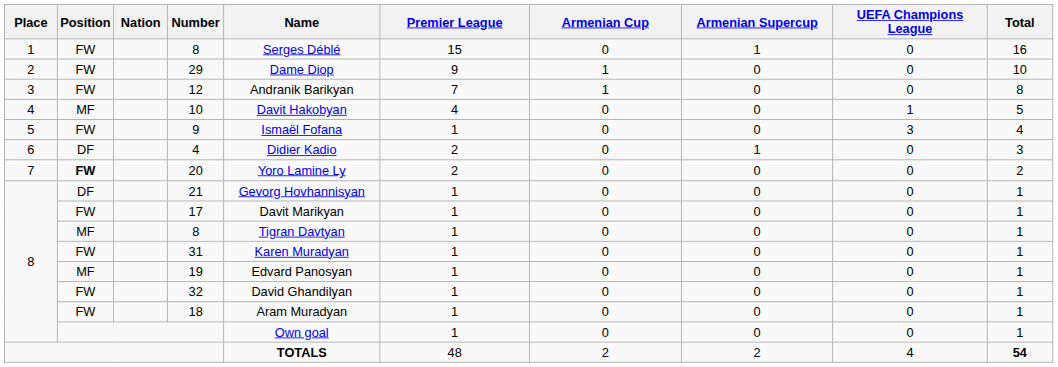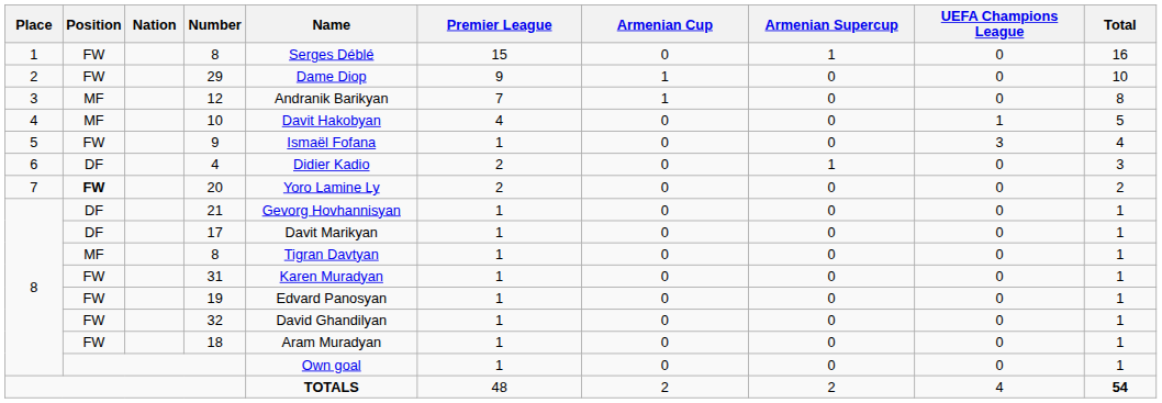 <table class="wikitable" style="font-size: 95%; text-align: center;">
 <tr>
 <th width=60>Place</th>
 <th width=60>Position</th>
 <th width=60>Nation</th>
 <th width=60>Number</th>
 <th width=200>Name</th>
 <th width=200><a href='#'>Premier League</a></th>
 <th width=200><a href='#'>Armenian Cup</a></th>
 <th width=200><a href='#'>Armenian Supercup</a></th>
 <th width=200><a href='#'>UEFA Champions League</a></th>
 <th width=80><strong>Total</strong></th>
 </tr>
 <tr>
 <td>1</td>
 <td>FW</td>
 <td></td>
 <td>8</td>
 <td><a href='#'>Serges Déblé</a></td>
 <td>15</td>
 <td>0</td>
 <td>1</td>
 <td>0</td>
 <td>16</td>
 </tr>
 <tr>
 <td>2</td>
 <td>FW</td>
 <td></td>
 <td>29</td>
 <td><a href='#'>Dame Diop</a></td>
 <td>9</td>
 <td>1</td>
 <td>0</td>
 <td>0</td>
 <td>10</td>
 </tr>
 <tr>
 <td>3</td>
-<td>FW</td>
+<td>MF</td>
 <td></td>
 <td>12</td>
 <td>Andranik Barikyan</td>
 <td>7</td>
 <td>1</td>
 <td>0</td>
 <td>0</td>
 <td>8</td>
 </tr>
 <tr>
 <td>4</td>
 <td>MF</td>
 <td></td>
 <td>10</td>
 <td><a href='#'>Davit Hakobyan</a></td>
 <td>4</td>
 <td>0</td>
 <td>0</td>
 <td>1</td>
 <td>5</td>
 </tr>
 <tr>
 <td>5</td>
 <td>FW</td>
 <td></td>
 <td>9</td>
 <td><a href='#'>Ismaël Fofana</a></td>
 <td>1</td>
 <td>0</td>
 <td>0</td>
 <td>3</td>
 <td>4</td>
 </tr>
 <tr>
 <td>6</td>
 <td>DF</td>
 <td></td>
 <td>4</td>
 <td><a href='#'>Didier Kadio</a></td>
 <td>2</td>
 <td>0</td>
 <td>1</td>
 <td>0</td>
 <td>3</td>
 </tr>
 <tr>
 <td>7</td>
 <td><strong>FW</strong></td>
 <td></td>
 <td>20</td>
 <td><a href='#'>Yoro Lamine Ly</a></td>
 <td>2</td>
 <td>0</td>
 <td>0</td>
 <td>0</td>
 <td>2</td>
 </tr>
 <tr>
 <td rowspan="8">8</td>
 <td>DF</td>
 <td></td>
 <td>21</td>
 <td><a href='#'>Gevorg Hovhannisyan</a></td>
 <td>1</td>
 <td>0</td>
 <td>0</td>
 <td>0</td>
 <td>1</td>
 </tr>
 <tr>
-<td>FW</td>
+<td>DF</td>
 <td></td>
 <td>17</td>
 <td>Davit Marikyan</td>
 <td>1</td>
 <td>0</td>
 <td>0</td>
 <td>0</td>
 <td>1</td>
 </tr>
 <tr>
 <td>MF</td>
 <td></td>
 <td>8</td>
 <td><a href='#'>Tigran Davtyan</a></td>
 <td>1</td>
 <td>0</td>
 <td>0</td>
 <td>0</td>
 <td>1</td>
 </tr>
 <tr>
 <td>FW</td>
 <td></td>
 <td>31</td>
 <td><a href='#'>Karen Muradyan</a></td>
 <td>1</td>
 <td>0</td>
 <td>0</td>
 <td>0</td>
 <td>1</td>
 </tr>
 <tr>
-<td>MF</td>
+<td>FW</td>
 <td></td>
 <td>19</td>
 <td>Edvard Panosyan</td>
 <td>1</td>
 <td>0</td>
 <td>0</td>
 <td>0</td>
 <td>1</td>
 </tr>
 <tr>
 <td>FW</td>
 <td></td>
 <td>32</td>
 <td>David Ghandilyan</td>
 <td>1</td>
 <td>0</td>
 <td>0</td>
 <td>0</td>
 <td>1</td>
 </tr>
 <tr>
 <td>FW</td>
 <td></td>
 <td>18</td>
 <td>Aram Muradyan</td>
 <td>1</td>
 <td>0</td>
 <td>0</td>
 <td>0</td>
 <td>1</td>
 </tr>
 <tr>
 <td colspan="3"></td>
 <td><a href='#'>Own goal</a></td>
 <td>1</td>
 <td>0</td>
 <td>0</td>
 <td>0</td>
 <td>1</td>
 </tr>
 <tr>
 <td colspan="4"></td>
 <td><strong>TOTALS</strong></td>
 <td>48</td>
 <td>2</td>
 <td>2</td>
 <td>4</td>
 <td><strong>54</strong></td>
 </tr>
 </table>
